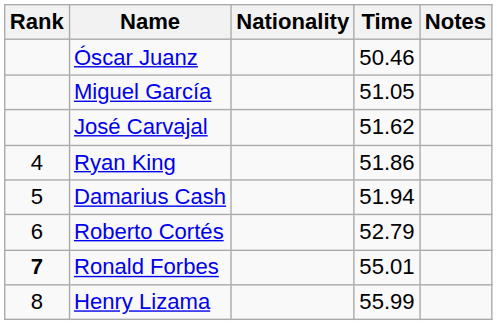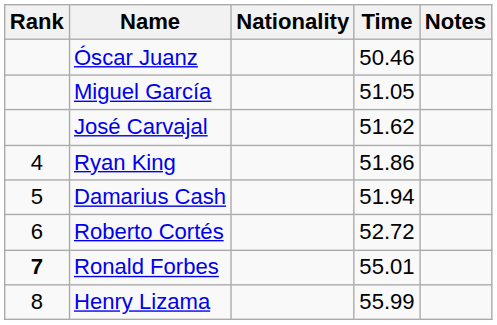 <table class="wikitable sortable" style="text-align:center">
 <tr>
 <th>Rank</th>
 <th>Name</th>
 <th>Nationality</th>
 <th>Time</th>
 <th>Notes</th>
 </tr>
 <tr>
 <td></td>
 <td align=left><a href='#'>Óscar Juanz</a></td>
 <td align=left></td>
 <td>50.46</td>
 <td></td>
 </tr>
 <tr>
 <td></td>
 <td align=left><a href='#'>Miguel García</a></td>
 <td align=left></td>
 <td>51.05</td>
 <td></td>
 </tr>
 <tr>
 <td></td>
 <td align=left><a href='#'>José Carvajal</a></td>
 <td align=left></td>
 <td>51.62</td>
 <td></td>
 </tr>
 <tr>
 <td>4</td>
 <td align=left><a href='#'>Ryan King</a></td>
 <td align=left></td>
 <td>51.86</td>
 <td></td>
 </tr>
 <tr>
 <td>5</td>
 <td align=left><a href='#'>Damarius Cash</a></td>
 <td align=left></td>
 <td>51.94</td>
 <td></td>
 </tr>
 <tr>
 <td>6</td>
 <td align=left><a href='#'>Roberto Cortés</a></td>
 <td align=left></td>
-<td>52.79</td>
+<td>52.72</td>
 <td></td>
 </tr>
 <tr>
 <td><strong>7</strong></td>
 <td align=left><a href='#'>Ronald Forbes</a></td>
 <td align=left></td>
 <td>55.01</td>
 <td></td>
 </tr>
 <tr>
 <td>8</td>
 <td align=left><a href='#'>Henry Lizama</a></td>
 <td align=left></td>
 <td>55.99</td>
 <td></td>
 </tr>
 </table>
